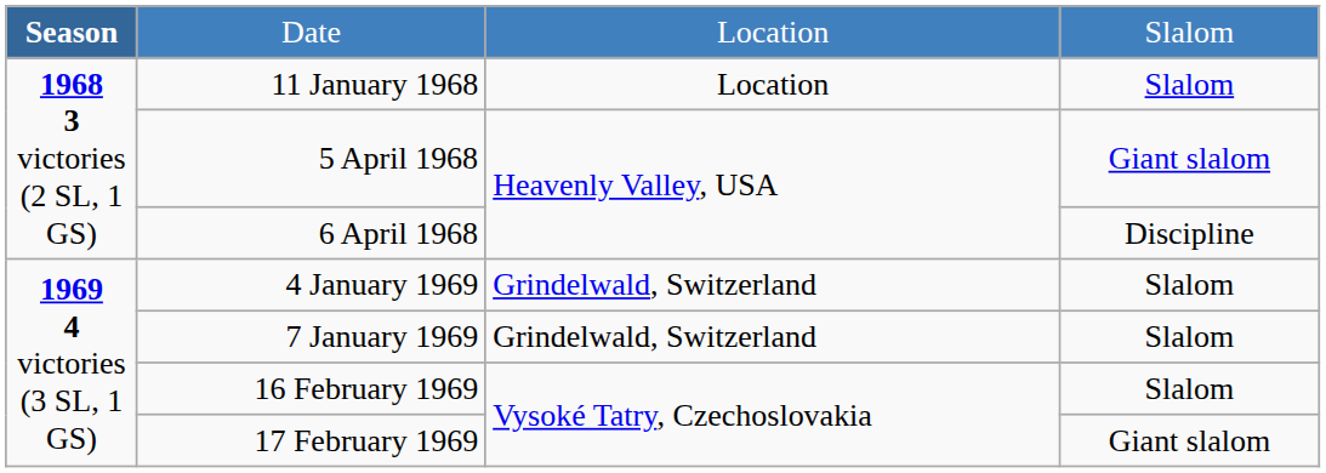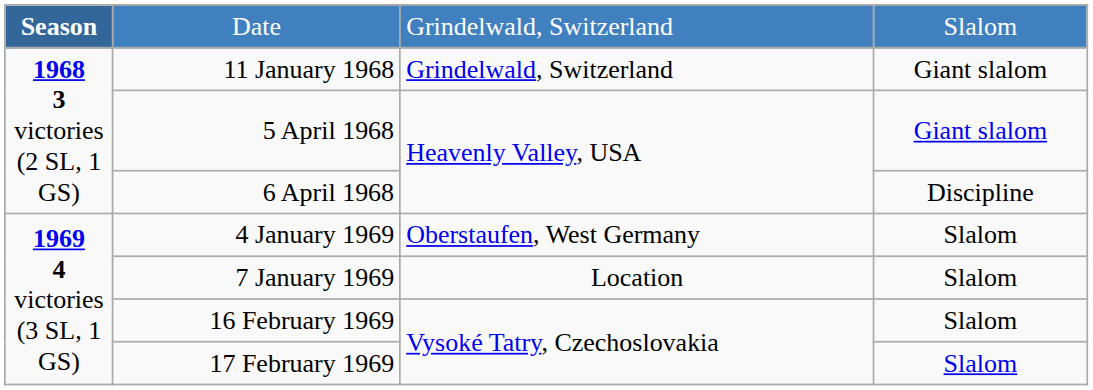 <table class="wikitable"  style="font-size:95%; text-align:center; border:gray solid 1px; width:40%;">
 <tr style="background:#369; color:white;">
 <td rowspan="2" style="width:10%;"><strong>Season</strong></td>
 </tr>
 <tr style="background:#4180be; color:white;">
 <td>Date</td>
-<td>Location</td>
+<td align=left> Grindelwald, Switzerland</td>
 <td>Slalom</td>
 </tr>
 <tr>
 <td rowspan=3><strong><a href='#'>1968</a></strong> <br> <strong>3</strong> victories <br> (2 SL, 1 GS)</td>
 <td align=right>11 January 1968</td>
-<td>Location</td>
-<td><a href='#'>Slalom</a></td>
+<td align=left> <a href='#'>Grindelwald</a>, Switzerland</td>
+<td>Giant slalom</td>
 </tr>
 <tr>
 <td align=right>5 April 1968</td>
 <td rowspan="2" style="text-align:left;"> <a href='#'>Heavenly Valley</a>, USA</td>
 <td><a href='#'>Giant slalom</a></td>
 </tr>
 <tr>
 <td align=right>6 April 1968</td>
 <td>Discipline</td>
 </tr>
 <tr>
 <td rowspan=4><strong><a href='#'>1969</a></strong> <br> <strong>4</strong> victories <br> (3 SL, 1 GS)</td>
 <td align=right>4 January 1969</td>
-<td align=left> <a href='#'>Grindelwald</a>, Switzerland</td>
+<td align=left> <a href='#'>Oberstaufen</a>, West Germany</td>
 <td>Slalom</td>
 </tr>
 <tr>
 <td align=right>7 January 1969</td>
-<td align=left> Grindelwald, Switzerland</td>
+<td>Location</td>
 <td>Slalom</td>
 </tr>
 <tr>
 <td align=right>16 February 1969</td>
 <td rowspan="2" style="text-align:left;"> <a href='#'>Vysoké Tatry</a>, Czechoslovakia</td>
 <td>Slalom</td>
 </tr>
 <tr>
 <td align=right>17 February 1969</td>
-<td>Giant slalom</td>
+<td><a href='#'>Slalom</a></td>
 </tr>
 </table>
